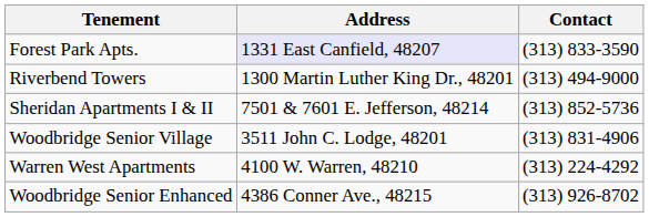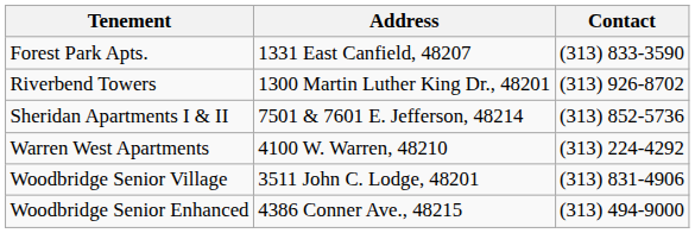 <table class="wikitable">
 <tr>
 <th align="left" valign="top">Tenement</th>
 <th align="left" valign="top">Address</th>
 <th align="left" valign="top">Contact</th>
 </tr>
 <tr>
 <td align="left" valign="top">Forest Park Apts.</td>
-<td align="left" valign="top" style="background: lavender;">1331 East Canfield, 48207</td>
+<td align="left" valign="top">1331 East Canfield, 48207</td>
 <td align="left" valign="top">(313) 833-3590</td>
 </tr>
 <tr>
 <td align="left" valign="top">Riverbend Towers</td>
 <td align="left" valign="top">1300 Martin Luther King Dr., 48201</td>
-<td align="left" valign="top">(313) 494-9000</td>
+<td align="left" valign="top">(313) 926-8702</td>
 </tr>
 <tr>
 <td align="left" valign="top">Sheridan Apartments I & II</td>
 <td align="left" valign="top">7501 & 7601 E. Jefferson, 48214</td>
 <td align="left" valign="top">(313) 852-5736</td>
 </tr>
 <tr>
+<td align="left" valign="top">Warren West Apartments</td>
+<td align="left" valign="top">4100 W. Warren, 48210</td>
+<td align="left" valign="top">(313) 224-4292</td>
+</tr>
+<tr>
 <td align="left" valign="top">Woodbridge Senior Village</td>
 <td align="left" valign="top">3511 John C. Lodge, 48201</td>
 <td align="left" valign="top">(313) 831-4906</td>
 </tr>
 <tr>
-<td align="left" valign="top">Warren West Apartments</td>
-<td align="left" valign="top">4100 W. Warren, 48210</td>
-<td align="left" valign="top">(313) 224-4292</td>
-</tr>
-<tr>
 <td align="left" valign="top">Woodbridge Senior Enhanced</td>
 <td align="left" valign="top">4386 Conner Ave., 48215</td>
-<td align="left" valign="top">(313) 926-8702</td>
+<td align="left" valign="top">(313) 494-9000</td>
 </tr>
 </table>
